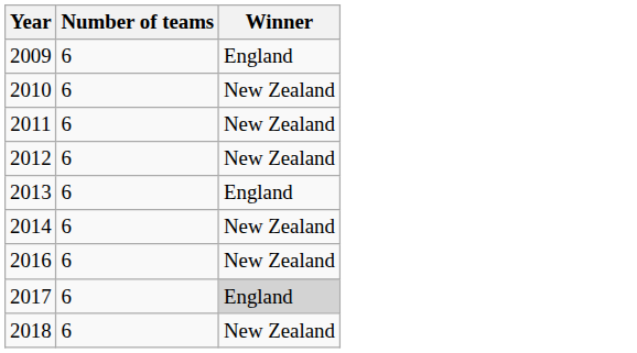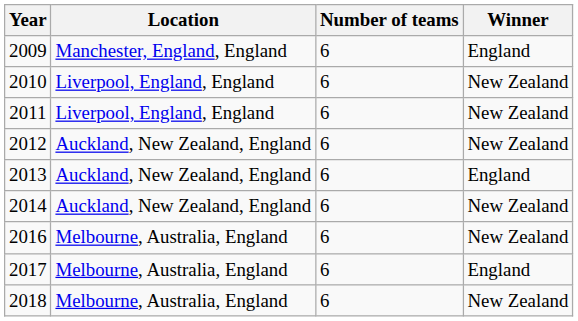 <table class="wikitable" style="font-size:95%;">
 <tr>
 <th>Year</th>
+<th>Location</th>
 <th>Number of teams</th>
 <th>Winner</th>
 </tr>
 <tr>
 <td align="center">2009</td>
+<td><a href='#'>Manchester, England</a>, England</td>
 <td>6</td>
 <td>England</td>
 </tr>
 <tr>
 <td align="center">2010</td>
+<td><a href='#'>Liverpool, England</a>, England</td>
 <td>6</td>
 <td>New Zealand</td>
 </tr>
 <tr>
 <td align="center">2011</td>
+<td><a href='#'>Liverpool, England</a>, England</td>
 <td>6</td>
 <td>New Zealand</td>
 </tr>
 <tr>
 <td align="center">2012</td>
+<td><a href='#'>Auckland</a>, New Zealand, England</td>
 <td>6</td>
 <td>New Zealand</td>
 </tr>
 <tr>
 <td align="center">2013</td>
+<td><a href='#'>Auckland</a>, New Zealand, England</td>
 <td>6</td>
 <td>England</td>
 </tr>
 <tr>
 <td align="center">2014</td>
+<td><a href='#'>Auckland</a>, New Zealand, England</td>
 <td>6</td>
 <td>New Zealand</td>
 </tr>
 <tr>
 <td align="center">2016</td>
+<td><a href='#'>Melbourne</a>, Australia, England</td>
 <td>6</td>
 <td>New Zealand</td>
 </tr>
 <tr>
 <td align="center">2017</td>
+<td><a href='#'>Melbourne</a>, Australia, England</td>
 <td>6</td>
-<td style="background: lightgrey;">England</td>
+<td>England</td>
 </tr>
 <tr>
 <td align="center">2018</td>
+<td><a href='#'>Melbourne</a>, Australia, England</td>
 <td>6</td>
 <td>New Zealand</td>
 </tr>
 </table>
